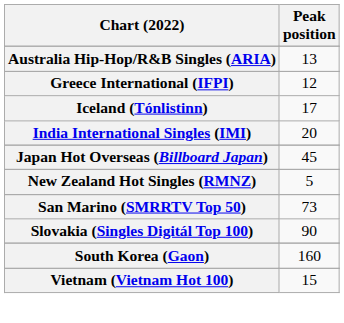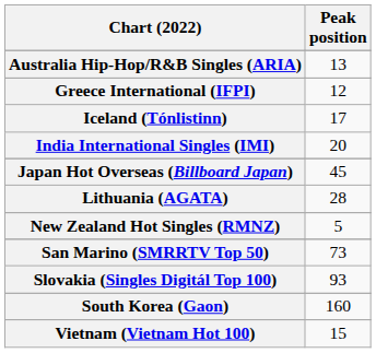 <table class="wikitable sortable plainrowheaders" style="text-align:center">
 <tr>
 <th scope="col">Chart (2022)</th>
 <th scope="col">Peak<br>position</th>
 </tr>
 <tr>
 </tr>
 <tr>
 </tr>
 <tr>
 <th scope="row">Australia Hip-Hop/R&B Singles (<a href='#'>ARIA</a>)</th>
 <td>13</td>
 </tr>
 <tr>
 </tr>
 <tr>
 </tr>
 <tr>
 </tr>
 <tr>
 </tr>
 <tr>
 </tr>
 <tr>
 </tr>
 <tr>
 </tr>
 <tr>
 <th scope="row">Greece International (<a href='#'>IFPI</a>)</th>
 <td>12</td>
 </tr>
 <tr>
 <th scope="row">Iceland (<a href='#'>Tónlistinn</a>)</th>
 <td>17</td>
 </tr>
 <tr>
 <th scope="row"><a href='#'>India International Singles</a> (<a href='#'>IMI</a>)</th>
 <td>20</td>
 </tr>
 <tr>
 </tr>
 <tr>
 <th scope="row">Japan Hot Overseas (<em><a href='#'>Billboard Japan</a></em>)</th>
 <td>45</td>
 </tr>
 <tr>
+<th scope="row">Lithuania (<a href='#'>AGATA</a>)</th>
+<td>28</td>
+</tr>
+<tr>
 </tr>
 <tr>
 <th scope="row">New Zealand Hot Singles (<a href='#'>RMNZ</a>)</th>
 <td>5</td>
 </tr>
 <tr>
 </tr>
 <tr>
 <th scope="row">San Marino (<a href='#'>SMRRTV Top 50</a>)</th>
 <td>73</td>
 </tr>
 <tr>
 <th scope="row">Slovakia (<a href='#'>Singles Digitál Top 100</a>)</th>
-<td>90</td>
+<td>93</td>
 </tr>
 <tr>
 </tr>
 <tr>
 <th scope="row">South Korea (<a href='#'>Gaon</a>)</th>
 <td>160</td>
 </tr>
 <tr>
 </tr>
 <tr>
 </tr>
 <tr>
 </tr>
 <tr>
 </tr>
 <tr>
 </tr>
 <tr>
 </tr>
 <tr>
 </tr>
 <tr>
 </tr>
 <tr>
 </tr>
 <tr>
 <th scope="row">Vietnam (<a href='#'>Vietnam Hot 100</a>)</th>
 <td>15</td>
 </tr>
 </table>
